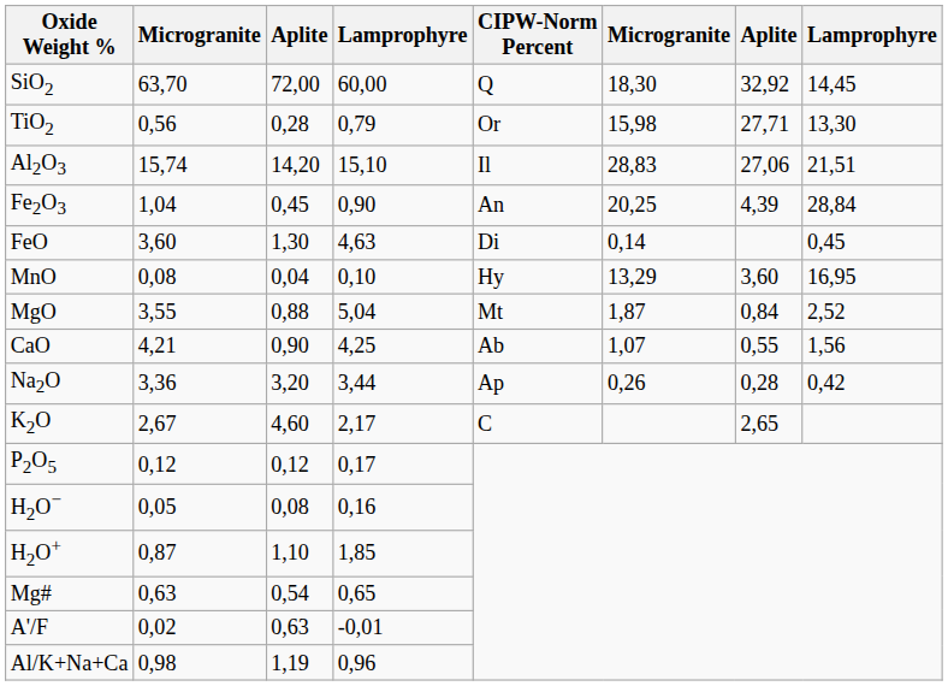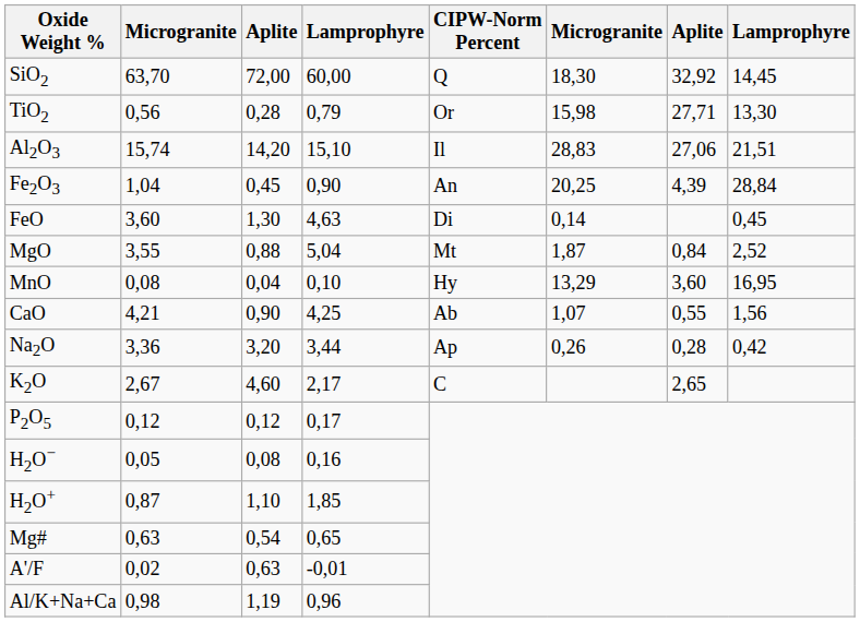 <table class="wikitable">
 <tr>
 <th>Oxide<br>Weight %</th>
 <th>Microgranite</th>
 <th>Aplite</th>
 <th>Lamprophyre</th>
 <th>CIPW-Norm<br>Percent</th>
 <th>Microgranite</th>
 <th>Aplite</th>
 <th>Lamprophyre</th>
 </tr>
 <tr>
 <td>SiO<sub>2</sub></td>
 <td>63,70</td>
 <td>72,00</td>
 <td>60,00</td>
 <td>Q</td>
 <td>18,30</td>
 <td>32,92</td>
 <td>14,45</td>
 </tr>
 <tr>
 <td>TiO<sub>2</sub></td>
 <td>0,56</td>
 <td>0,28</td>
 <td>0,79</td>
 <td>Or</td>
 <td>15,98</td>
 <td>27,71</td>
 <td>13,30</td>
 </tr>
 <tr>
 <td>Al<sub>2</sub>O<sub>3</sub></td>
 <td>15,74</td>
 <td>14,20</td>
 <td>15,10</td>
 <td>Il</td>
 <td>28,83</td>
 <td>27,06</td>
 <td>21,51</td>
 </tr>
 <tr>
 <td>Fe<sub>2</sub>O<sub>3</sub></td>
 <td>1,04</td>
 <td>0,45</td>
 <td>0,90</td>
 <td>An</td>
 <td>20,25</td>
 <td>4,39</td>
 <td>28,84</td>
 </tr>
 <tr>
 <td>FeO</td>
 <td>3,60</td>
 <td>1,30</td>
 <td>4,63</td>
 <td>Di</td>
 <td>0,14</td>
 <td></td>
 <td>0,45</td>
 </tr>
 <tr>
+<td>MgO</td>
+<td>3,55</td>
+<td>0,88</td>
+<td>5,04</td>
+<td>Mt</td>
+<td>1,87</td>
+<td>0,84</td>
+<td>2,52</td>
+</tr>
+<tr>
 <td>MnO</td>
 <td>0,08</td>
 <td>0,04</td>
 <td>0,10</td>
 <td>Hy</td>
 <td>13,29</td>
 <td>3,60</td>
 <td>16,95</td>
-</tr>
-<tr>
-<td>MgO</td>
-<td>3,55</td>
-<td>0,88</td>
-<td>5,04</td>
-<td>Mt</td>
-<td>1,87</td>
-<td>0,84</td>
-<td>2,52</td>
 </tr>
 <tr>
 <td>CaO</td>
 <td>4,21</td>
 <td>0,90</td>
 <td>4,25</td>
 <td>Ab</td>
 <td>1,07</td>
 <td>0,55</td>
 <td>1,56</td>
 </tr>
 <tr>
 <td>Na<sub>2</sub>O</td>
 <td>3,36</td>
 <td>3,20</td>
 <td>3,44</td>
 <td>Ap</td>
 <td>0,26</td>
 <td>0,28</td>
 <td>0,42</td>
 </tr>
 <tr>
 <td>K<sub>2</sub>O</td>
 <td>2,67</td>
 <td>4,60</td>
 <td>2,17</td>
 <td>C</td>
 <td></td>
 <td>2,65</td>
 <td></td>
 </tr>
 <tr>
 <td>P<sub>2</sub>O<sub>5</sub></td>
 <td>0,12</td>
 <td>0,12</td>
 <td>0,17</td>
 </tr>
 <tr>
 <td>H<sub>2</sub>O<sup>−</sup></td>
 <td>0,05</td>
 <td>0,08</td>
 <td>0,16</td>
 </tr>
 <tr>
 <td>H<sub>2</sub>O<sup>+</sup></td>
 <td>0,87</td>
 <td>1,10</td>
 <td>1,85</td>
 </tr>
 <tr>
 <td>Mg#</td>
 <td>0,63</td>
 <td>0,54</td>
 <td>0,65</td>
 </tr>
 <tr>
 <td>A'/F</td>
 <td>0,02</td>
 <td>0,63</td>
 <td>-0,01</td>
 </tr>
 <tr>
 <td>Al/K+Na+Ca</td>
 <td>0,98</td>
 <td>1,19</td>
 <td>0,96</td>
 </tr>
 </table>
